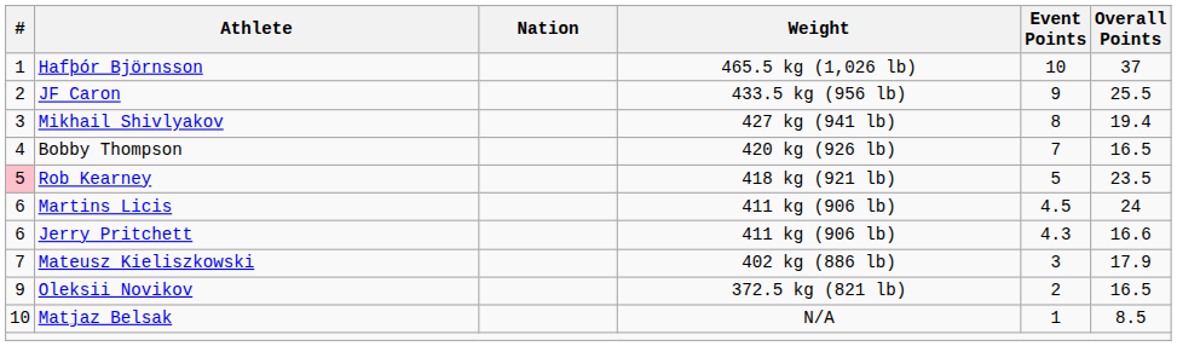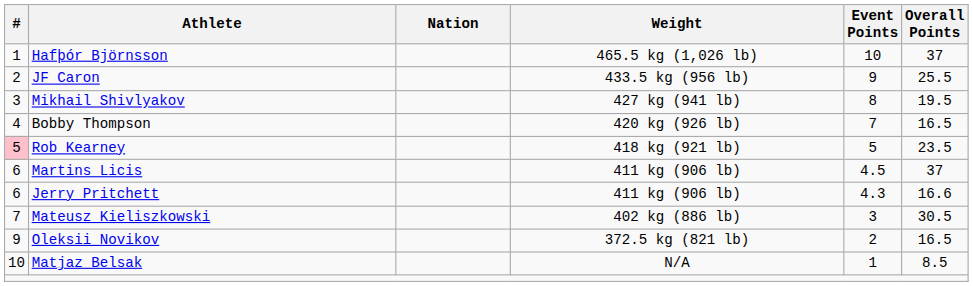 <table class="wikitable sortable" style="text-align:center;width: 70%;">
 <tr>
 <th scope="col" style="width: 10px;">#</th>
 <th scope="col">Athlete</th>
 <th scope="col">Nation</th>
 <th scope="col">Weight</th>
 <th scope="col" style="width: 10px;">Event Points</th>
 <th scope="col" style="width: 10px;">Overall Points</th>
 </tr>
 <tr>
 <td>1</td>
 <td align=left><a href='#'>Hafþór Björnsson</a></td>
 <td align=left></td>
 <td>465.5 kg (1,026 lb)</td>
 <td>10</td>
 <td>37</td>
 </tr>
 <tr>
 <td>2</td>
 <td align=left><a href='#'>JF Caron</a></td>
 <td align=left></td>
 <td>433.5 kg (956 lb)</td>
 <td>9</td>
 <td>25.5</td>
 </tr>
 <tr>
 <td>3</td>
 <td align=left><a href='#'>Mikhail Shivlyakov</a></td>
 <td align=left></td>
 <td>427 kg (941 lb)</td>
 <td>8</td>
-<td>19.4</td>
+<td>19.5</td>
 </tr>
 <tr>
 <td>4</td>
 <td align=left>Bobby Thompson</td>
 <td align=left></td>
 <td>420 kg (926 lb)</td>
 <td>7</td>
 <td>16.5</td>
 </tr>
 <tr>
 <td style="background: pink;">5</td>
 <td align=left><a href='#'>Rob Kearney</a></td>
 <td align=left></td>
 <td>418 kg (921 lb)</td>
 <td>5</td>
 <td>23.5</td>
 </tr>
 <tr>
 <td>6</td>
 <td align=left><a href='#'>Martins Licis</a></td>
 <td align=left></td>
 <td>411 kg (906 lb)</td>
 <td>4.5</td>
-<td>24</td>
+<td>37</td>
 </tr>
 <tr>
 <td>6</td>
 <td align=left><a href='#'>Jerry Pritchett</a></td>
 <td align=left></td>
 <td>411 kg (906 lb)</td>
 <td>4.3</td>
 <td>16.6</td>
 </tr>
 <tr>
 <td>7</td>
 <td align=left><a href='#'>Mateusz Kieliszkowski</a></td>
 <td align=left></td>
 <td>402 kg (886 lb)</td>
 <td>3</td>
-<td>17.9</td>
+<td>30.5</td>
 </tr>
 <tr>
 <td>9</td>
 <td align=left><a href='#'>Oleksii Novikov</a></td>
 <td align=left></td>
 <td>372.5 kg (821 lb)</td>
 <td>2</td>
 <td>16.5</td>
 </tr>
 <tr>
 <td>10</td>
 <td align=left><a href='#'>Matjaz Belsak</a></td>
 <td align=left></td>
 <td>N/A</td>
 <td>1</td>
 <td>8.5</td>
 </tr>
 <tr class="sortbottom">
 <td colspan="6"></td>
 </tr>
 </table>
